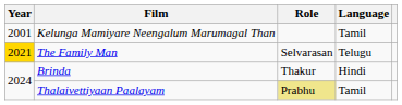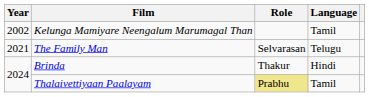 <table class="wikitable plainrowheaders sortable" style="margin-right: 0;">
 <tr>
 <th>Year</th>
 <th>Film</th>
 <th>Role</th>
 <th>Language</th>
 <th class="unsortable"></th>
 </tr>
 <tr>
-<td>2001</td>
+<td>2002</td>
 <td><em>Kelunga Mamiyare Neengalum Marumagal Than</em></td>
 <td></td>
 <td>Tamil</td>
 <td></td>
 </tr>
 <tr>
-<td style="background: gold;">2021</td>
+<td>2021</td>
 <td><em><a href='#'>The Family Man</a></em></td>
 <td>Selvarasan</td>
 <td>Telugu</td>
 <td></td>
 </tr>
 <tr>
 <td rowspan="2">2024</td>
 <td><em><a href='#'>Brinda</a></em></td>
 <td>Thakur</td>
 <td>Hindi</td>
 <td></td>
 </tr>
 <tr>
 <td><em><a href='#'>Thalaivettiyaan Paalayam</a></em></td>
 <td style="background: khaki;">Prabhu</td>
 <td>Tamil</td>
 <td></td>
 </tr>
 </table>
